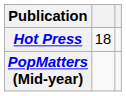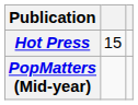 <table class="wikitable plainrowheaders">
 <tr>
 <th scope="col">Publication</th>
 <th scope="col"></th>
 <th scope="col"></th>
 </tr>
 <tr>
 <th scope="row"><em><a href='#'>Hot Press</a></em></th>
-<td>18</td>
+<td>15</td>
 <td></td>
 </tr>
 <tr>
 <th scope="row"><em><a href='#'>PopMatters</a></em><br>(Mid-year)</th>
 <td></td>
 <td></td>
 </tr>
 </table>
